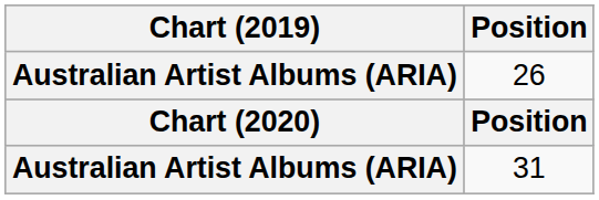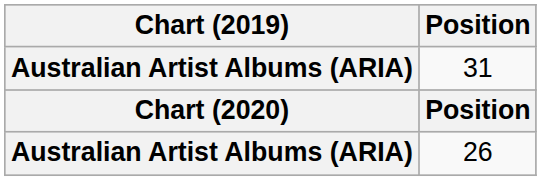 <table class="wikitable plainrowheaders" style="text-align:center">
 <tr>
 <th scope="col">Chart (2019)</th>
 <th scope="col">Position</th>
 </tr>
 <tr>
 <th scope="row">Australian Artist Albums (ARIA)</th>
-<td>26</td>
+<td>31</td>
 </tr>
 <tr>
 <th scope="col">Chart (2020)</th>
 <th scope="col">Position</th>
 </tr>
 <tr>
 <th scope="row">Australian Artist Albums (ARIA)</th>
-<td>31</td>
+<td>26</td>
 </tr>
 </table>
